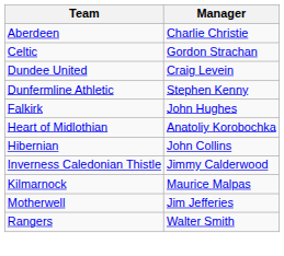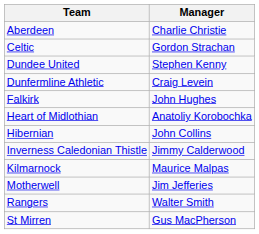 <table class="wikitable sortable">
 <tr>
 <th>Team</th>
 <th>Manager</th>
 </tr>
 <tr>
 <td><a href='#'>Aberdeen</a></td>
 <td> <a href='#'>Charlie Christie</a></td>
 </tr>
 <tr>
 <td><a href='#'>Celtic</a></td>
 <td> <a href='#'>Gordon Strachan</a></td>
 </tr>
 <tr>
 <td><a href='#'>Dundee United</a></td>
-<td> <a href='#'>Craig Levein</a></td>
+<td> <a href='#'>Stephen Kenny</a></td>
 </tr>
 <tr>
 <td><a href='#'>Dunfermline Athletic</a></td>
-<td> <a href='#'>Stephen Kenny</a></td>
+<td> <a href='#'>Craig Levein</a></td>
 </tr>
 <tr>
 <td><a href='#'>Falkirk</a></td>
 <td> <a href='#'>John Hughes</a></td>
 </tr>
 <tr>
 <td><a href='#'>Heart of Midlothian</a></td>
 <td> <a href='#'>Anatoliy Korobochka</a></td>
 </tr>
 <tr>
 <td><a href='#'>Hibernian</a></td>
 <td> <a href='#'>John Collins</a></td>
 </tr>
 <tr>
 <td><a href='#'>Inverness Caledonian Thistle</a></td>
 <td> <a href='#'>Jimmy Calderwood</a></td>
 </tr>
 <tr>
 <td><a href='#'>Kilmarnock</a></td>
 <td> <a href='#'>Maurice Malpas</a></td>
 </tr>
 <tr>
 <td><a href='#'>Motherwell</a></td>
 <td> <a href='#'>Jim Jefferies</a></td>
 </tr>
 <tr>
 <td><a href='#'>Rangers</a></td>
 <td> <a href='#'>Walter Smith</a></td>
 </tr>
+<tr>
+<td><a href='#'>St Mirren</a></td>
+<td> <a href='#'>Gus MacPherson</a></td>
+</tr>
 </table>
